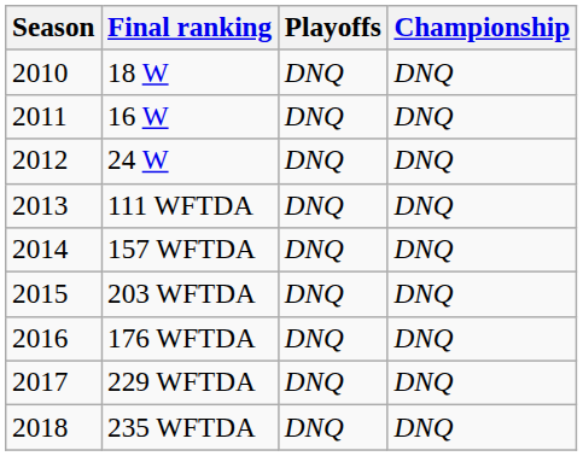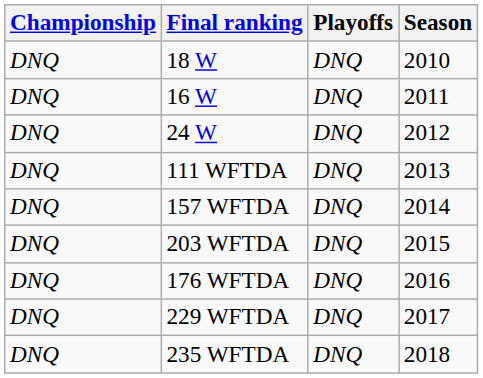 <table class="wikitable sortable">
 <tr>
-<th>Season</th>
+<th><a href='#'>Championship</a></th>
 <th><a href='#'>Final ranking</a></th>
 <th>Playoffs</th>
-<th><a href='#'>Championship</a></th>
+<th>Season</th>
 </tr>
 <tr>
-<td>2010</td>
+<td><em>DNQ</em></td>
 <td>18 <a href='#'>W</a></td>
 <td><em>DNQ</em></td>
-<td><em>DNQ</em></td>
+<td>2010</td>
 </tr>
 <tr>
-<td>2011</td>
+<td><em>DNQ</em></td>
 <td>16 <a href='#'>W</a></td>
 <td><em>DNQ</em></td>
-<td><em>DNQ</em></td>
+<td>2011</td>
 </tr>
 <tr>
-<td>2012</td>
+<td><em>DNQ</em></td>
 <td>24 <a href='#'>W</a></td>
 <td><em>DNQ</em></td>
-<td><em>DNQ</em></td>
+<td>2012</td>
 </tr>
 <tr>
-<td>2013</td>
+<td><em>DNQ</em></td>
 <td>111 WFTDA</td>
 <td><em>DNQ</em></td>
-<td><em>DNQ</em></td>
+<td>2013</td>
 </tr>
 <tr>
-<td>2014</td>
+<td><em>DNQ</em></td>
 <td>157 WFTDA</td>
 <td><em>DNQ</em></td>
-<td><em>DNQ</em></td>
+<td>2014</td>
 </tr>
 <tr>
-<td>2015</td>
+<td><em>DNQ</em></td>
 <td>203 WFTDA</td>
 <td><em>DNQ</em></td>
-<td><em>DNQ</em></td>
+<td>2015</td>
 </tr>
 <tr>
-<td>2016</td>
+<td><em>DNQ</em></td>
 <td>176 WFTDA</td>
 <td><em>DNQ</em></td>
-<td><em>DNQ</em></td>
+<td>2016</td>
 </tr>
 <tr>
-<td>2017</td>
+<td><em>DNQ</em></td>
 <td>229 WFTDA</td>
 <td><em>DNQ</em></td>
-<td><em>DNQ</em></td>
+<td>2017</td>
 </tr>
 <tr>
-<td>2018</td>
+<td><em>DNQ</em></td>
 <td>235 WFTDA</td>
 <td><em>DNQ</em></td>
-<td><em>DNQ</em></td>
+<td>2018</td>
 </tr>
 </table>
